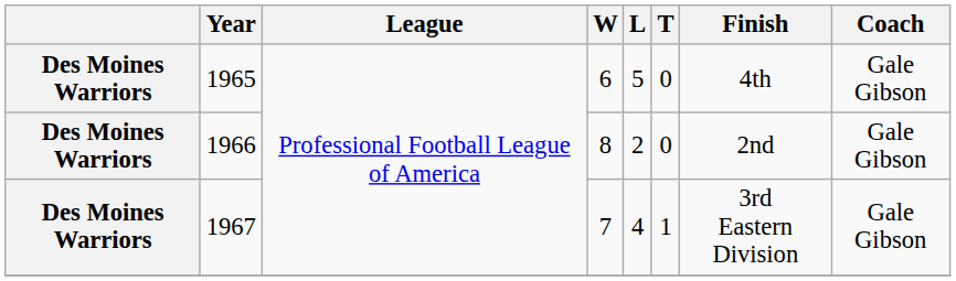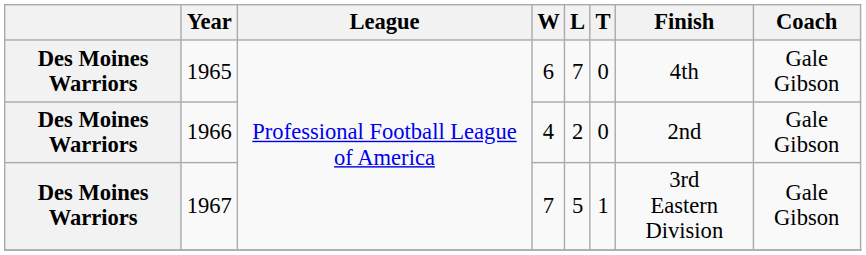 <table class="wikitable">
 <tr>
 <th></th>
 <th>Year</th>
 <th>League</th>
 <th>W</th>
 <th>L</th>
 <th>T</th>
 <th>Finish</th>
 <th>Coach</th>
 </tr>
 <tr align=center>
 <th>Des Moines Warriors</th>
 <td>1965</td>
 <td rowspan=3><a href='#'>Professional Football League of America</a></td>
 <td>6</td>
-<td>5</td>
+<td>7</td>
 <td>0</td>
 <td>4th</td>
 <td>Gale Gibson</td>
 </tr>
 <tr align=center>
 <th>Des Moines Warriors</th>
 <td>1966</td>
-<td>8</td>
+<td>4</td>
 <td>2</td>
 <td>0</td>
 <td>2nd</td>
 <td>Gale Gibson</td>
 </tr>
 <tr align=center>
 <th>Des Moines Warriors</th>
 <td>1967</td>
 <td>7</td>
-<td>4</td>
+<td>5</td>
 <td>1</td>
 <td>3rd<br> Eastern Division</td>
 <td>Gale Gibson</td>
 </tr>
 <tr align=center>
 </tr>
 </table>
